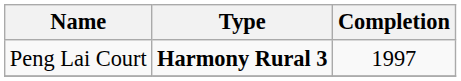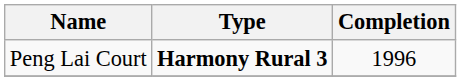 <table class="wikitable" style="text-align: center">
 <tr>
 <th>Name</th>
 <th>Type</th>
 <th>Completion</th>
 </tr>
 <tr>
 <td>Peng Lai Court</td>
 <td rowspan="1"><strong>Harmony Rural 3</strong></td>
-<td>1997</td>
+<td>1996</td>
 </tr>
 <tr>
 </tr>
 </table>
